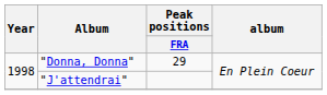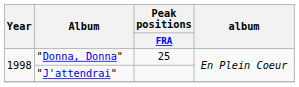 <table class="wikitable">
 <tr>
 <th align="center" rowspan="2" width="10">Year</th>
 <th align="center" rowspan="2" width="120">Album</th>
 <th align="center" colspan="1" width="30">Peak positions</th>
 <th align="center" rowspan="2" width="120">album</th>
 </tr>
 <tr>
 <th scope="col" style="width:3em;font-size:90%;"><a href='#'>FRA</a><br></th>
 </tr>
 <tr>
 <td align="center" rowspan="2">1998</td>
 <td>"<a href='#'>Donna, Donna</a>"</td>
-<td align="center">29</td>
+<td align="center">25</td>
 <td align="center" rowspan=2><em>En Plein Coeur</em></td>
 </tr>
 <tr>
 <td>"<a href='#'>J'attendrai</a>"</td>
 <td align="center"></td>
 </tr>
 <tr>
 </tr>
 </table>
